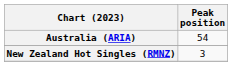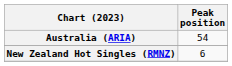 <table class="wikitable sortable plainrowheaders" style="text-align:center">
 <tr>
 <th scope="col">Chart (2023)</th>
 <th scope="col">Peak<br>position</th>
 </tr>
 <tr>
 <th scope="row">Australia (<a href='#'>ARIA</a>)</th>
 <td>54</td>
 </tr>
 <tr>
 </tr>
 <tr>
 </tr>
 <tr>
 <th scope="row">New Zealand Hot Singles (<a href='#'>RMNZ</a>)</th>
-<td>3</td>
+<td>6</td>
 </tr>
 <tr>
 </tr>
 <tr>
 </tr>
 </table>
